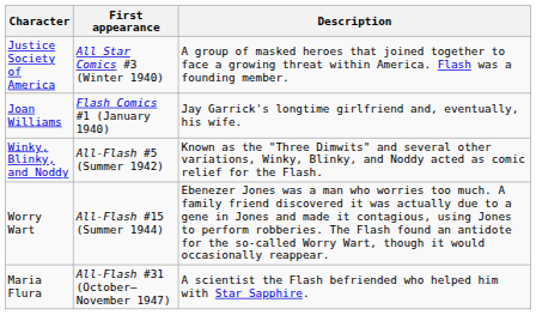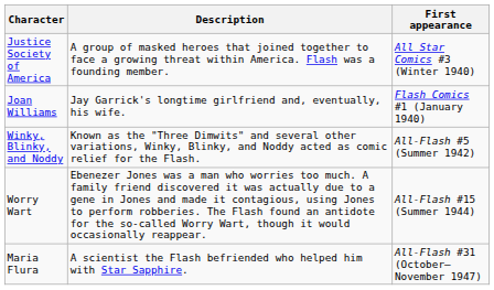 <table class="wikitable">
 <tr>
 <th width="13%">Character</th>
+<th width="67%">Description</th>
 <th width="20%">First appearance</th>
-<th width="67%">Description</th>
 </tr>
 <tr>
 <td><a href='#'>Justice Society of America</a></td>
+<td>A group of masked heroes that joined together to face a growing threat within America. <a href='#'>Flash</a> was a founding member.</td>
 <td><em><a href='#'>All Star Comics</a></em> #3 (Winter 1940)</td>
-<td>A group of masked heroes that joined together to face a growing threat within America. <a href='#'>Flash</a> was a founding member.</td>
 </tr>
 <tr>
 <td><a href='#'>Joan Williams</a></td>
+<td>Jay Garrick's longtime girlfriend and, eventually, his wife.</td>
 <td><em><a href='#'>Flash Comics</a></em> #1 (January 1940)</td>
-<td>Jay Garrick's longtime girlfriend and, eventually, his wife.</td>
 </tr>
 <tr>
 <td><a href='#'>Winky, Blinky, and Noddy</a></td>
+<td>Known as the "Three Dimwits" and several other variations, Winky, Blinky, and Noddy acted as comic relief for the Flash.</td>
 <td><em>All-Flash</em> #5 (Summer 1942)</td>
-<td>Known as the "Three Dimwits" and several other variations, Winky, Blinky, and Noddy acted as comic relief for the Flash.</td>
 </tr>
 <tr>
 <td>Worry Wart</td>
+<td>Ebenezer Jones was a man who worries too much. A family friend discovered it was actually due to a gene in Jones and made it contagious, using Jones to perform robberies. The Flash found an antidote for the so-called Worry Wart, though it would occasionally reappear.</td>
 <td><em>All-Flash</em> #15 (Summer 1944)</td>
-<td>Ebenezer Jones was a man who worries too much. A family friend discovered it was actually due to a gene in Jones and made it contagious, using Jones to perform robberies. The Flash found an antidote for the so-called Worry Wart, though it would occasionally reappear.</td>
 </tr>
 <tr>
 <td>Maria Flura</td>
+<td>A scientist the Flash befriended who helped him with <a href='#'>Star Sapphire</a>.</td>
 <td><em>All-Flash</em> #31 (October–November 1947)</td>
-<td>A scientist the Flash befriended who helped him with <a href='#'>Star Sapphire</a>.</td>
 </tr>
 </table>
